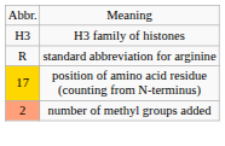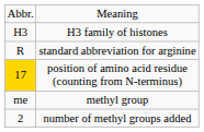 <table class="wikitable" style="text-align:center">
 <tr>
 <td>Abbr.</td>
 <td>Meaning</td>
 </tr>
 <tr>
 <td>H3</td>
 <td>H3 family of histones</td>
 </tr>
 <tr>
 <td>R</td>
 <td>standard abbreviation for arginine</td>
 </tr>
 <tr>
 <td style="background: gold;">17</td>
 <td>position of amino acid residue<br>(counting from N-terminus)</td>
 </tr>
 <tr>
-<td style="background: lightsalmon;">2</td>
+<td>me</td>
+<td>methyl group</td>
+</tr>
+<tr>
+<td>2</td>
 <td>number of methyl groups added</td>
 </tr>
 </table>
